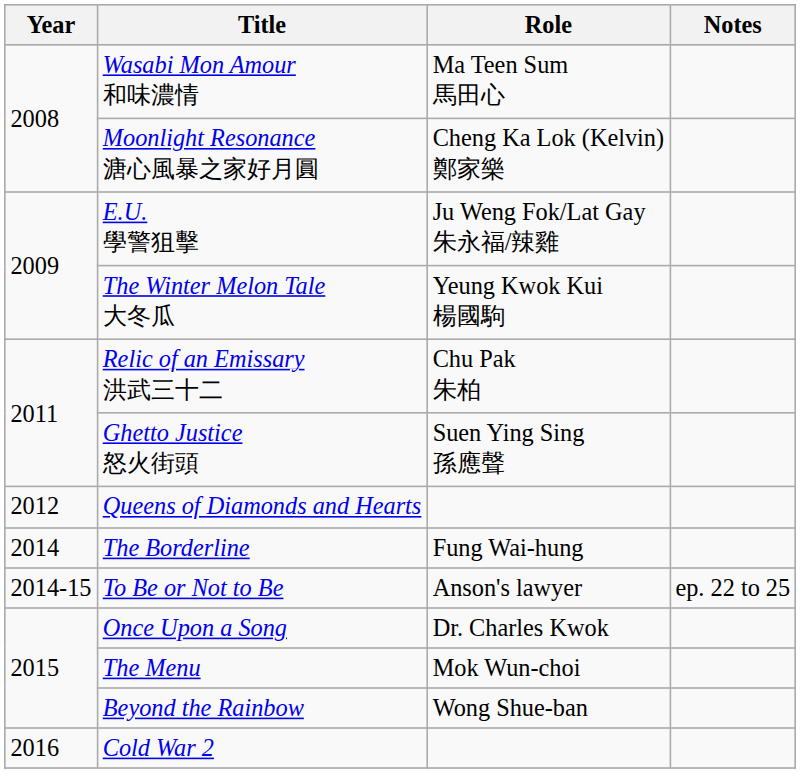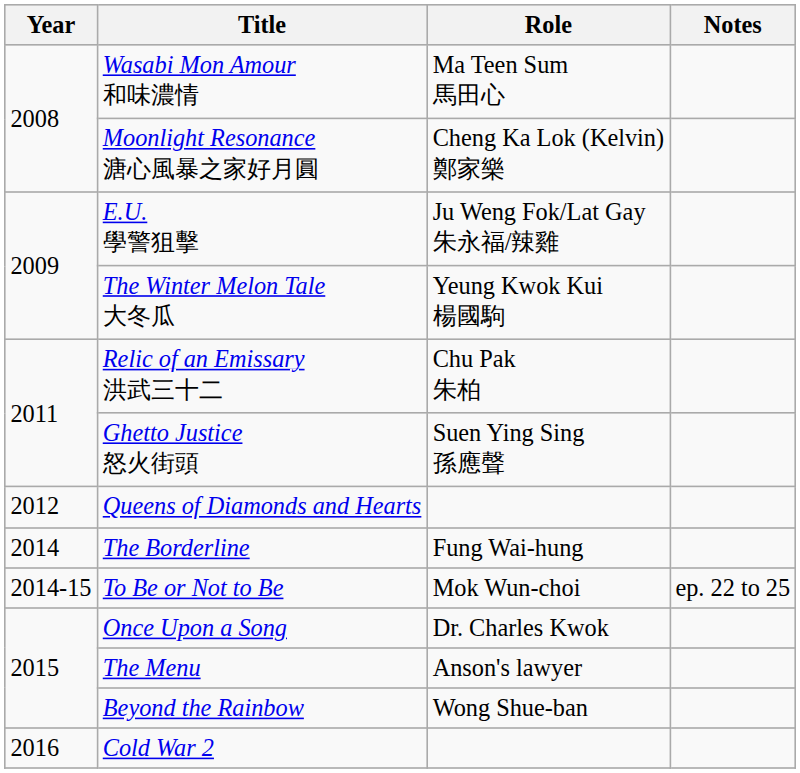 <table class="wikitable" style="font-size: 95%;">
 <tr>
 <th>Year</th>
 <th>Title</th>
 <th>Role</th>
 <th>Notes</th>
 </tr>
 <tr>
 <td rowspan="2">2008</td>
 <td><em><a href='#'>Wasabi Mon Amour</a></em> <br>和味濃情</td>
 <td>Ma Teen Sum<br>馬田心</td>
 <td></td>
 </tr>
 <tr>
 <td><em><a href='#'>Moonlight Resonance</a></em><br>溏心風暴之家好月圓</td>
 <td>Cheng Ka Lok (Kelvin)<br>鄭家樂</td>
 <td></td>
 </tr>
 <tr>
 <td rowspan="2">2009</td>
 <td><em><a href='#'>E.U.</a></em><br>學警狙擊</td>
 <td>Ju Weng Fok/Lat Gay<br>朱永福/辣雞</td>
 <td></td>
 </tr>
 <tr>
 <td><em><a href='#'>The Winter Melon Tale</a></em> <br>大冬瓜</td>
 <td>Yeung Kwok Kui<br>楊國駒</td>
 <td></td>
 </tr>
 <tr>
 <td rowspan="2">2011</td>
 <td><em><a href='#'>Relic of an Emissary</a></em><br>洪武三十二</td>
 <td>Chu Pak <br>朱柏</td>
 <td></td>
 </tr>
 <tr>
 <td><em><a href='#'>Ghetto Justice</a></em> <br>怒火街頭</td>
 <td>Suen Ying Sing<br>孫應聲</td>
 <td></td>
 </tr>
 <tr>
 <td>2012</td>
 <td><em><a href='#'>Queens of Diamonds and Hearts</a></em></td>
 <td></td>
 <td></td>
 </tr>
 <tr>
 <td>2014</td>
 <td><em><a href='#'>The Borderline</a></em></td>
 <td>Fung Wai-hung</td>
 <td></td>
 </tr>
 <tr>
 <td>2014-15</td>
 <td><em><a href='#'>To Be or Not to Be</a></em></td>
-<td>Anson's lawyer</td>
+<td>Mok Wun-choi</td>
 <td>ep. 22 to 25</td>
 </tr>
 <tr>
 <td rowspan=3>2015</td>
 <td><em><a href='#'>Once Upon a Song</a></em></td>
 <td>Dr. Charles Kwok</td>
 <td></td>
 </tr>
 <tr>
 <td><em><a href='#'>The Menu</a></em></td>
-<td>Mok Wun-choi</td>
+<td>Anson's lawyer</td>
 <td></td>
 </tr>
 <tr>
 <td><em><a href='#'>Beyond the Rainbow</a></em></td>
 <td>Wong Shue-ban</td>
 <td></td>
 </tr>
 <tr>
 <td>2016</td>
 <td><em><a href='#'>Cold War 2</a></em></td>
 <td></td>
 <td></td>
 </tr>
 </table>
